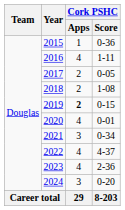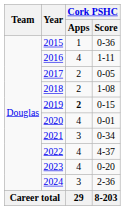 <table class="wikitable" style="text-align:center">
 <tr>
 <th rowspan="2">Team</th>
 <th rowspan="2">Year</th>
 <th colspan="2"><a href='#'>Cork PSHC</a></th>
 </tr>
 <tr>
 <th>Apps</th>
 <th>Score</th>
 </tr>
 <tr>
 <td rowspan="10"><a href='#'>Douglas</a></td>
 <td><a href='#'>2015</a></td>
 <td>1</td>
 <td>0-36</td>
 </tr>
 <tr>
 <td><a href='#'>2016</a></td>
 <td>4</td>
 <td>1-11</td>
 </tr>
 <tr>
 <td><a href='#'>2017</a></td>
 <td>2</td>
 <td>0-05</td>
 </tr>
 <tr>
 <td><a href='#'>2018</a></td>
 <td>2</td>
 <td>1-08</td>
 </tr>
 <tr>
 <td><a href='#'>2019</a></td>
 <td><strong>2</strong></td>
 <td>0-15</td>
 </tr>
 <tr>
 <td><a href='#'>2020</a></td>
 <td>4</td>
 <td>0-01</td>
 </tr>
 <tr>
 <td><a href='#'>2021</a></td>
 <td>3</td>
 <td>0-34</td>
 </tr>
 <tr>
 <td><a href='#'>2022</a></td>
 <td>4</td>
 <td>4-37</td>
 </tr>
 <tr>
 <td><a href='#'>2023</a></td>
 <td>4</td>
-<td>2-36</td>
+<td>0-20</td>
 </tr>
 <tr>
 <td><a href='#'>2024</a></td>
 <td>3</td>
-<td>0-20</td>
+<td>2-36</td>
 </tr>
 <tr>
 <th colspan="2">Career total</th>
 <th>29</th>
 <th>8-203</th>
 </tr>
 </table>
